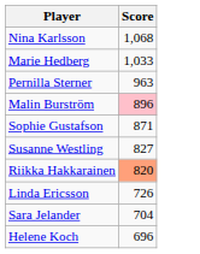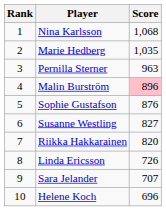 <table class="wikitable" style="font-size:95%;">
 <tr>
+<th>Rank</th>
 <th>Player</th>
 <th>Score</th>
 </tr>
 <tr>
+<td align=center>1</td>
 <td> <a href='#'>Nina Karlsson</a></td>
 <td align=right>1,068</td>
 </tr>
 <tr>
+<td align=center>2</td>
 <td> <a href='#'>Marie Hedberg</a></td>
-<td align=right>1,033</td>
+<td align=right>1,035</td>
 </tr>
 <tr>
+<td align=center>3</td>
 <td> <a href='#'>Pernilla Sterner</a></td>
 <td align=right>963</td>
 </tr>
 <tr>
+<td align=center>4</td>
 <td> <a href='#'>Malin Burström</a></td>
 <td align=right style="background: pink;">896</td>
 </tr>
 <tr>
+<td align=center>5</td>
 <td> <a href='#'>Sophie Gustafson</a></td>
-<td align=right>871</td>
+<td align=right>876</td>
 </tr>
 <tr>
+<td align=center>6</td>
 <td> <a href='#'>Susanne Westling</a></td>
 <td align=right>827</td>
 </tr>
 <tr>
+<td align=center>7</td>
 <td> <a href='#'>Riikka Hakkarainen</a></td>
-<td align=right style="background: lightsalmon;">820</td>
+<td align=right>820</td>
 </tr>
 <tr>
+<td align=center>8</td>
 <td> <a href='#'>Linda Ericsson</a></td>
 <td align=right>726</td>
 </tr>
 <tr>
+<td align=center>9</td>
 <td> <a href='#'>Sara Jelander</a></td>
-<td align=right>704</td>
+<td align=right>707</td>
 </tr>
 <tr>
+<td align=center>10</td>
 <td> <a href='#'>Helene Koch</a></td>
 <td align=right>696</td>
 </tr>
 </table>
